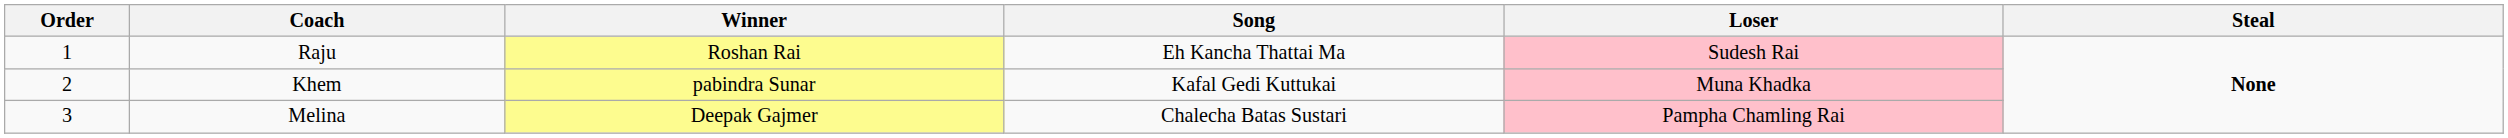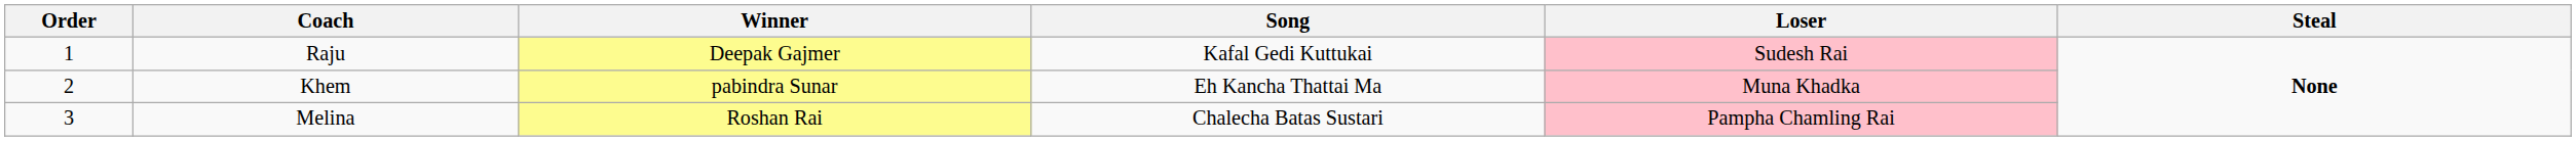 <table class="wikitable" style="text-align:center; width:100%;">
 <tr>
 <th scope="col" style="width:5%;">Order</th>
 <th scope="col" style="width:15%;">Coach</th>
 <th scope="col" style="width:20%;">Winner</th>
 <th scope="col" style="width:20%;">Song</th>
 <th scope="col" style="width:20%;">Loser</th>
 <th scope="col" style="width:20%;">Steal</th>
 </tr>
 <tr>
 <td scope="row">1</td>
 <td>Raju</td>
-<td style="background:#fdfc8f;">Roshan Rai</td>
-<td>Eh Kancha Thattai Ma</td>
+<td style="background:#fdfc8f;">Deepak Gajmer</td>
+<td>Kafal Gedi Kuttukai</td>
 <td style="background:pink;">Sudesh Rai</td>
 <td rowspan="3"><strong>None</strong></td>
 </tr>
 <tr>
 <td scope="row">2</td>
 <td>Khem</td>
 <td style="background:#fdfc8f;">pabindra Sunar</td>
-<td>Kafal Gedi Kuttukai</td>
+<td>Eh Kancha Thattai Ma</td>
 <td style="background:pink;">Muna Khadka</td>
 </tr>
 <tr>
 <td scope="row">3</td>
 <td>Melina</td>
-<td style="background:#fdfc8f;">Deepak Gajmer</td>
+<td style="background:#fdfc8f;">Roshan Rai</td>
 <td>Chalecha Batas Sustari</td>
 <td style="background:pink;">Pampha Chamling Rai</td>
 </tr>
 </table>
